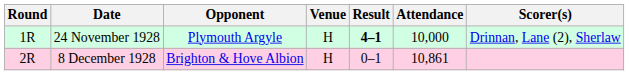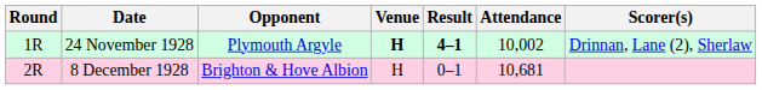 <table style="text-align:center;" class="wikitable sortable">
 <tr>
 <th>Round</th>
 <th>Date</th>
 <th>Opponent</th>
 <th>Venue</th>
 <th>Result</th>
 <th>Attendance</th>
 <th>Scorer(s)</th>
 </tr>
 <tr style="background:#d0ffe3;">
 <td>1R</td>
 <td>24 November 1928</td>
 <td><a href='#'>Plymouth Argyle</a></td>
-<td>H</td>
+<td><strong>H</strong></td>
 <td><strong>4–1</strong></td>
-<td>10,000</td>
+<td>10,002</td>
 <td><a href='#'>Drinnan</a>, <a href='#'>Lane</a> (2), <a href='#'>Sherlaw</a></td>
 </tr>
 <tr style="background:#ffd0e3;">
 <td>2R</td>
 <td>8 December 1928</td>
 <td><a href='#'>Brighton & Hove Albion</a></td>
 <td>H</td>
 <td>0–1</td>
-<td>10,861</td>
+<td>10,681</td>
 <td></td>
 </tr>
 </table>
